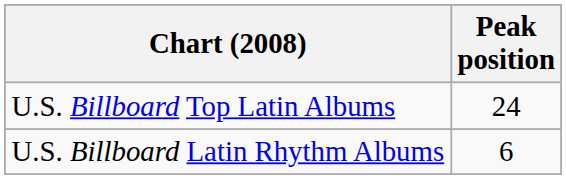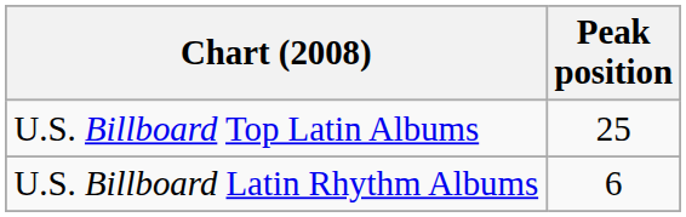 <table class="wikitable">
 <tr>
 <th>Chart (2008)</th>
 <th>Peak<br>position</th>
 </tr>
 <tr>
 <td>U.S. <em><a href='#'>Billboard</a></em> <a href='#'>Top Latin Albums</a></td>
-<td align="center">24</td>
+<td align="center">25</td>
 </tr>
 <tr>
 <td>U.S. <em>Billboard</em> <a href='#'>Latin Rhythm Albums</a></td>
 <td align="center">6</td>
 </tr>
 </table>
